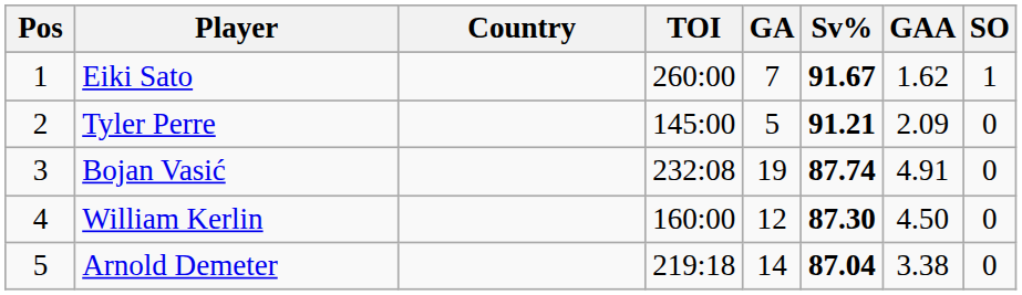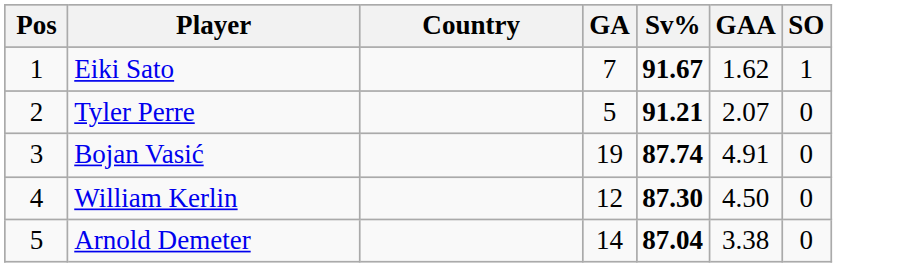 <table class="wikitable sortable" style="text-align: center;">
 <tr>
 <th width=30>Pos</th>
 <th width=165>Player</th>
 <th width=125>Country</th>
-<th width=20>TOI</th>
 <th width=20>GA</th>
 <th width=20>Sv%</th>
 <th width=20>GAA</th>
 <th width=20>SO</th>
 </tr>
 <tr>
 <td>1</td>
 <td align=left><a href='#'>Eiki Sato</a></td>
 <td align=left></td>
-<td>260:00</td>
 <td>7</td>
 <td><strong>91.67</strong></td>
 <td>1.62</td>
 <td>1</td>
 </tr>
 <tr>
 <td>2</td>
 <td align=left><a href='#'>Tyler Perre</a></td>
 <td align=left></td>
-<td>145:00</td>
 <td>5</td>
 <td><strong>91.21</strong></td>
-<td>2.09</td>
+<td>2.07</td>
 <td>0</td>
 </tr>
 <tr>
 <td>3</td>
 <td align=left><a href='#'>Bojan Vasić</a></td>
 <td align=left></td>
-<td>232:08</td>
 <td>19</td>
 <td><strong>87.74</strong></td>
 <td>4.91</td>
 <td>0</td>
 </tr>
 <tr>
 <td>4</td>
 <td align=left><a href='#'>William Kerlin</a></td>
 <td align=left></td>
-<td>160:00</td>
 <td>12</td>
 <td><strong>87.30</strong></td>
 <td>4.50</td>
 <td>0</td>
 </tr>
 <tr>
 <td>5</td>
 <td align=left><a href='#'>Arnold Demeter</a></td>
 <td align=left></td>
-<td>219:18</td>
 <td>14</td>
 <td><strong>87.04</strong></td>
 <td>3.38</td>
 <td>0</td>
 </tr>
 </table>
